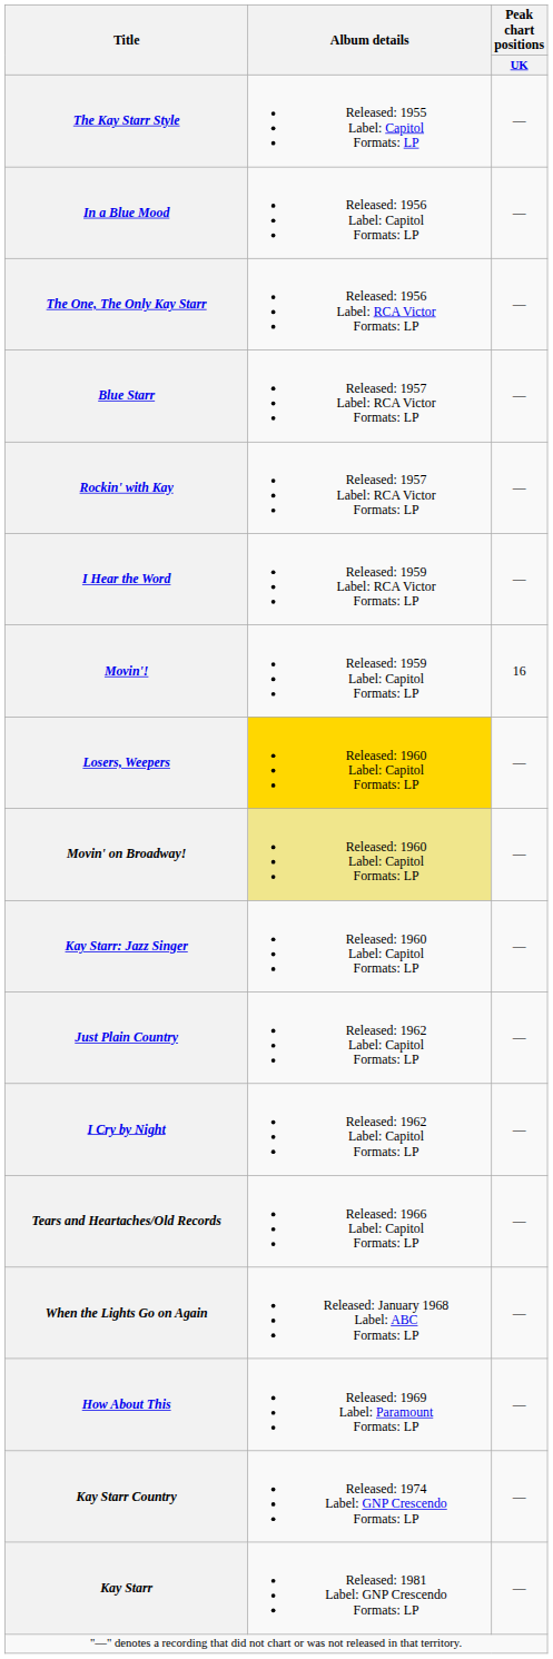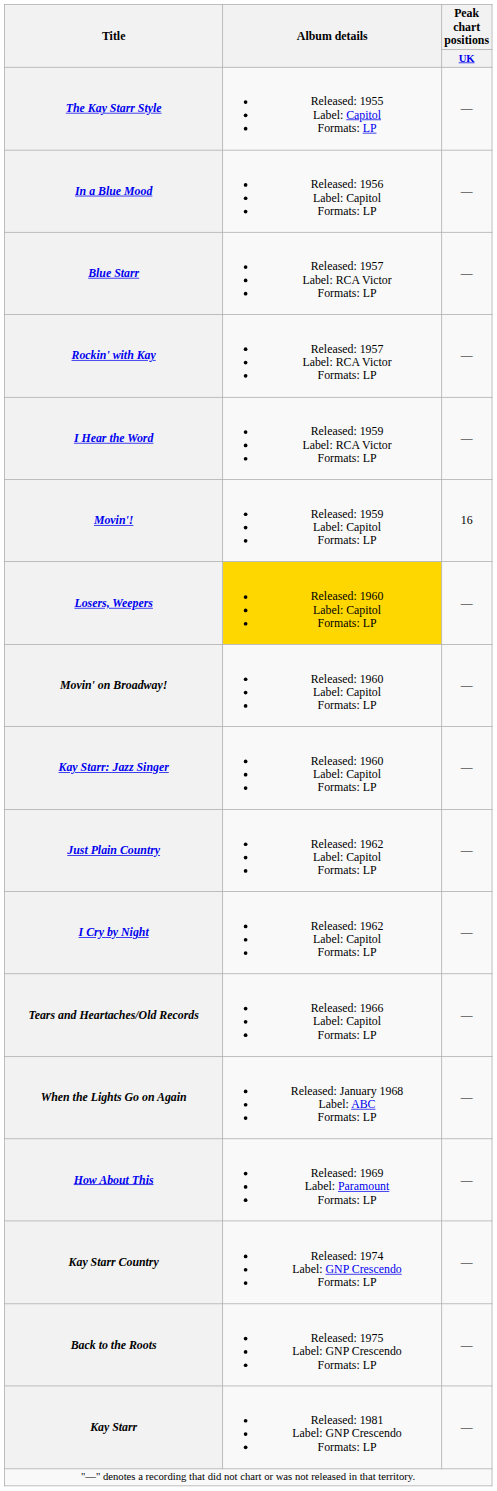 <table class="wikitable plainrowheaders" style="text-align:center;">
 <tr>
 <th scope="col" rowspan="2" style="width:18em;">Title</th>
 <th scope="col" rowspan="2" style="width:18em;">Album details</th>
 <th scope="col" colspan="1">Peak<br>chart<br>positions</th>
 </tr>
 <tr>
 <th scope="col" style="width:3em;font-size:90%;"><a href='#'>UK</a><br></th>
 </tr>
 <tr>
 <th scope="row"><em><a href='#'>The Kay Starr Style</a></em></th>
 <td><br><ul><li>Released: 1955</li><li>Label: <a href='#'>Capitol</a></li><li>Formats: <a href='#'>LP</a></li></ul></td>
 <td>—</td>
 </tr>
 <tr>
 <th scope="row"><em><a href='#'>In a Blue Mood</a></em></th>
 <td><br><ul><li>Released: 1956</li><li>Label: Capitol</li><li>Formats: LP</li></ul></td>
-<td>—</td>
-</tr>
-<tr>
-<th scope="row"><em><a href='#'>The One, The Only Kay Starr</a></em></th>
-<td><br><ul><li>Released: 1956</li><li>Label: <a href='#'>RCA Victor</a></li><li>Formats: LP</li></ul></td>
 <td>—</td>
 </tr>
 <tr>
 <th scope="row"><em><a href='#'>Blue Starr</a></em></th>
 <td><br><ul><li>Released: 1957</li><li>Label: RCA Victor</li><li>Formats: LP</li></ul></td>
 <td>—</td>
 </tr>
 <tr>
 <th scope="row"><em><a href='#'>Rockin' with Kay</a></em></th>
 <td><br><ul><li>Released: 1957</li><li>Label: RCA Victor</li><li>Formats: LP</li></ul></td>
 <td>—</td>
 </tr>
 <tr>
 <th scope="row"><em><a href='#'>I Hear the Word</a></em></th>
 <td><br><ul><li>Released: 1959</li><li>Label: RCA Victor</li><li>Formats: LP</li></ul></td>
 <td>—</td>
 </tr>
 <tr>
 <th scope="row"><em><a href='#'>Movin'!</a></em></th>
 <td><br><ul><li>Released: 1959</li><li>Label: Capitol</li><li>Formats: LP</li></ul></td>
 <td>16</td>
 </tr>
 <tr>
 <th scope="row"><em><a href='#'>Losers, Weepers</a></em></th>
 <td style="background: gold;"><br><ul><li>Released: 1960</li><li>Label: Capitol</li><li>Formats: LP</li></ul></td>
 <td>—</td>
 </tr>
 <tr>
 <th scope="row"><em>Movin' on Broadway!</em></th>
-<td style="background: khaki;"><br><ul><li>Released: 1960</li><li>Label: Capitol</li><li>Formats: LP</li></ul></td>
+<td><br><ul><li>Released: 1960</li><li>Label: Capitol</li><li>Formats: LP</li></ul></td>
 <td>—</td>
 </tr>
 <tr>
 <th scope="row"><em><a href='#'>Kay Starr: Jazz Singer</a></em></th>
 <td><br><ul><li>Released: 1960</li><li>Label: Capitol</li><li>Formats: LP</li></ul></td>
 <td>—</td>
 </tr>
 <tr>
 <th scope="row"><em><a href='#'>Just Plain Country</a></em></th>
 <td><br><ul><li>Released: 1962</li><li>Label: Capitol</li><li>Formats: LP</li></ul></td>
 <td>—</td>
 </tr>
 <tr>
 <th scope="row"><em><a href='#'>I Cry by Night</a></em></th>
 <td><br><ul><li>Released: 1962</li><li>Label: Capitol</li><li>Formats: LP</li></ul></td>
 <td>—</td>
 </tr>
 <tr>
 <th scope="row"><em>Tears and Heartaches/Old Records</em></th>
 <td><br><ul><li>Released: 1966</li><li>Label: Capitol</li><li>Formats: LP</li></ul></td>
 <td>—</td>
 </tr>
 <tr>
 <th scope="row"><em>When the Lights Go on Again</em></th>
 <td><br><ul><li>Released: January 1968</li><li>Label: <a href='#'>ABC</a></li><li>Formats: LP</li></ul></td>
 <td>—</td>
 </tr>
 <tr>
 <th scope="row"><em><a href='#'>How About This</a></em><br></th>
 <td><br><ul><li>Released: 1969</li><li>Label: <a href='#'>Paramount</a></li><li>Formats: LP</li></ul></td>
 <td>—</td>
 </tr>
 <tr>
 <th scope="row"><em>Kay Starr Country</em></th>
 <td><br><ul><li>Released: 1974</li><li>Label: <a href='#'>GNP Crescendo</a></li><li>Formats: LP</li></ul></td>
 <td>—</td>
 </tr>
 <tr>
+<th scope="row"><em>Back to the Roots</em></th>
+<td><br><ul><li>Released: 1975</li><li>Label: GNP Crescendo</li><li>Formats: LP</li></ul></td>
+<td>—</td>
+</tr>
+<tr>
 <th scope="row"><em>Kay Starr</em></th>
 <td><br><ul><li>Released: 1981</li><li>Label: GNP Crescendo</li><li>Formats: LP</li></ul></td>
 <td>—</td>
 </tr>
 <tr>
 <td colspan="3" style="font-size:90%">"—" denotes a recording that did not chart or was not released in that territory.</td>
 </tr>
 </table>
